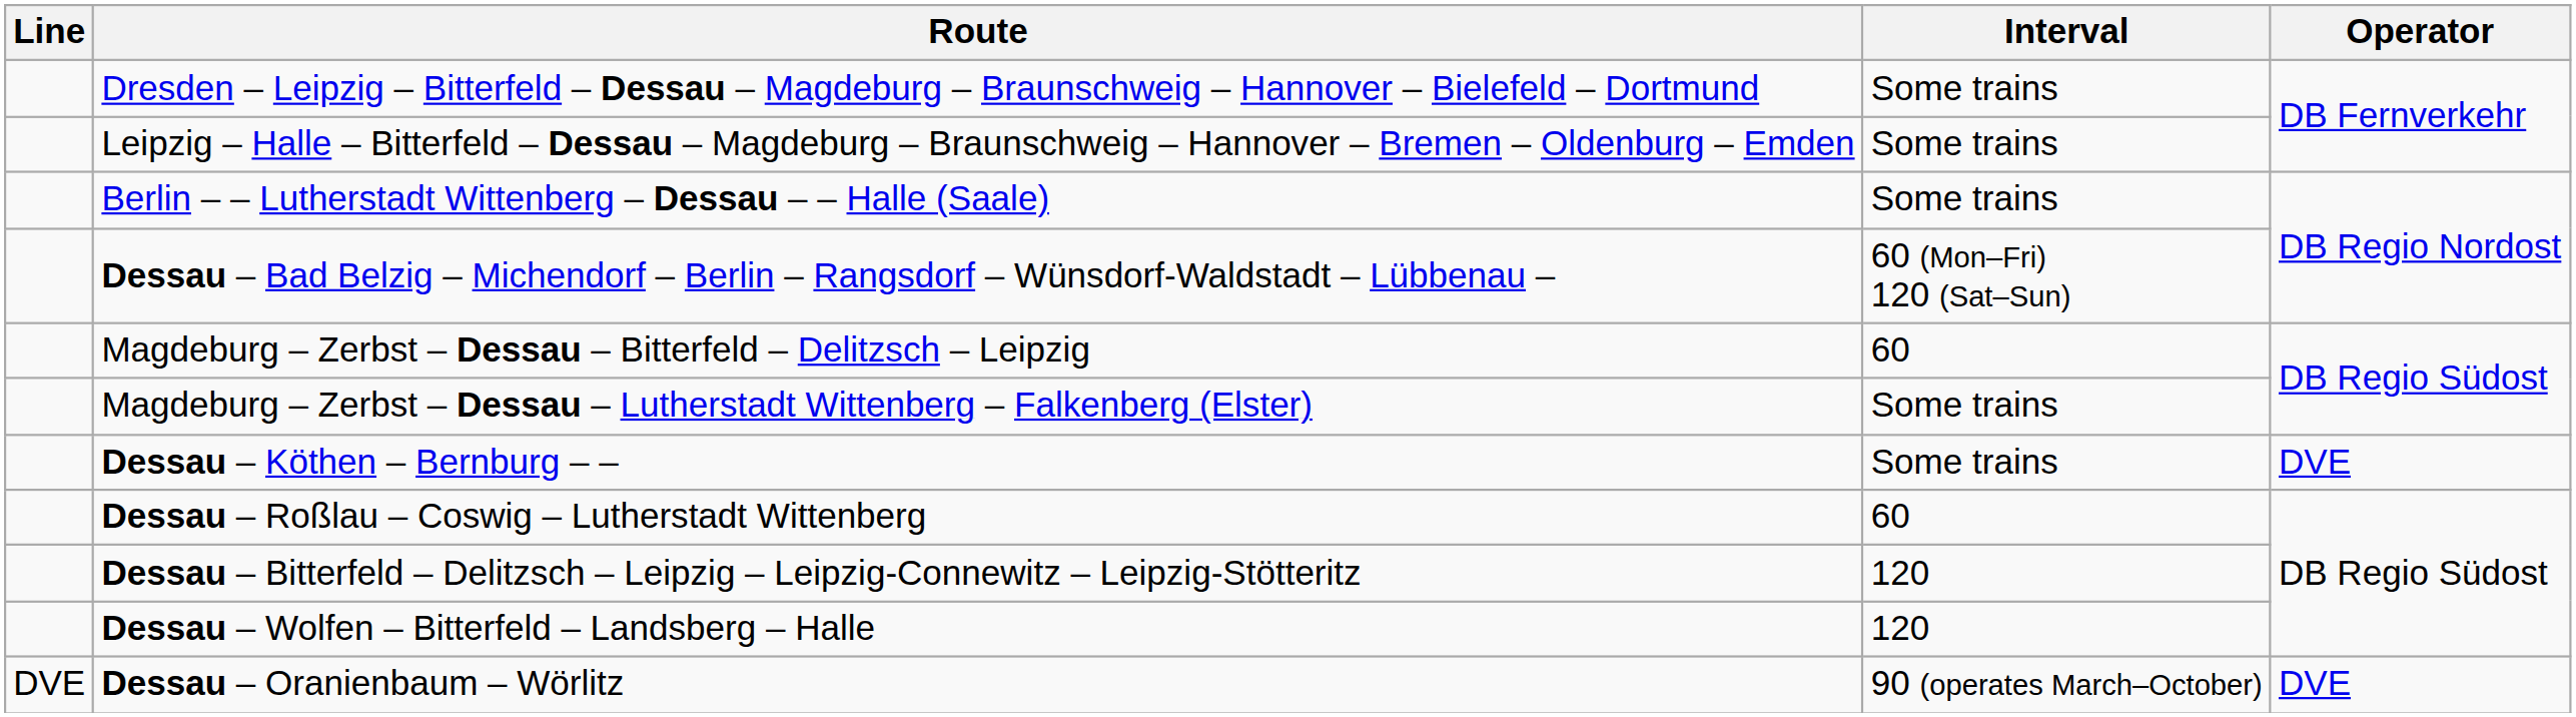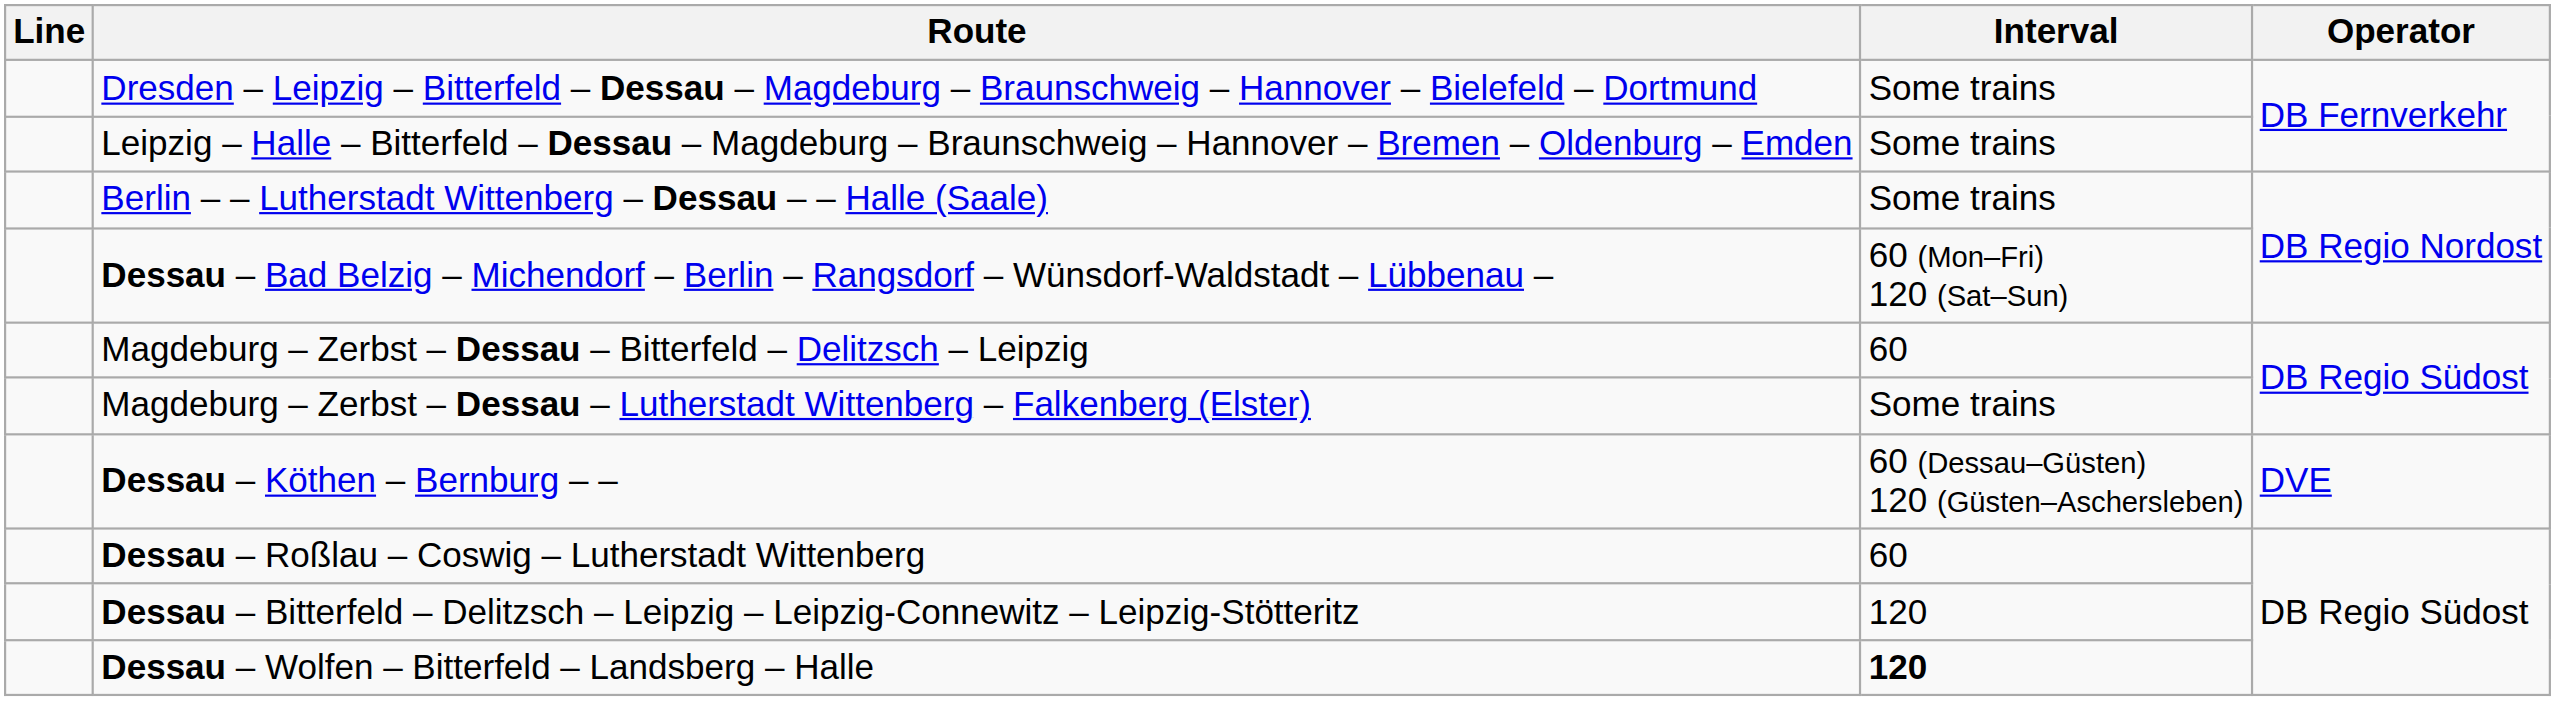 <table class="wikitable">
 <tr class="hintergrundfarbe5">
 <th>Line</th>
 <th>Route</th>
 <th>Interval</th>
 <th>Operator</th>
 </tr>
 <tr>
 <td align="center"></td>
 <td><a href='#'>Dresden</a> – <a href='#'>Leipzig</a> – <a href='#'>Bitterfeld</a> – <strong>Dessau</strong> – <a href='#'>Magdeburg</a> – <a href='#'>Braunschweig</a> – <a href='#'>Hannover</a> – <a href='#'>Bielefeld</a> – <a href='#'>Dortmund</a></td>
 <td>Some trains</td>
 <td rowspan=2><a href='#'>DB Fernverkehr</a></td>
 </tr>
 <tr>
 <td align="center"></td>
 <td>Leipzig – <a href='#'>Halle</a> – Bitterfeld – <strong>Dessau</strong> – Magdeburg – Braunschweig – Hannover – <a href='#'>Bremen</a> – <a href='#'>Oldenburg</a> – <a href='#'>Emden</a></td>
 <td>Some trains</td>
 </tr>
 <tr>
 <td style="text-align:center"></td>
 <td><a href='#'>Berlin</a> –  – <a href='#'>Lutherstadt Wittenberg</a> – <strong>Dessau</strong> –  – <a href='#'>Halle (Saale)</a></td>
 <td>Some trains</td>
 <td rowspan="2"><a href='#'>DB Regio Nordost</a></td>
 </tr>
 <tr>
 <td align="center"></td>
 <td><strong>Dessau</strong> – <a href='#'>Bad Belzig</a> – <a href='#'>Michendorf</a> – <a href='#'>Berlin</a> – <a href='#'>Rangsdorf</a> – Wünsdorf-Waldstadt – <a href='#'>Lübbenau</a> – </td>
 <td>60 <small>(Mon–Fri)</small><br>120 <small>(Sat–Sun)</small></td>
 </tr>
 <tr>
 <td align="center"></td>
 <td>Magdeburg – Zerbst – <strong>Dessau</strong> – Bitterfeld – <a href='#'>Delitzsch</a> – Leipzig</td>
 <td>60</td>
 <td rowspan="2"><a href='#'>DB Regio Südost</a></td>
 </tr>
 <tr>
 <td align="center"></td>
 <td>Magdeburg – Zerbst – <strong>Dessau</strong> – <a href='#'>Lutherstadt Wittenberg</a> – <a href='#'>Falkenberg (Elster)</a></td>
 <td>Some trains</td>
 </tr>
 <tr>
 <td align="center"></td>
 <td><strong>Dessau</strong> – <a href='#'>Köthen</a> – <a href='#'>Bernburg</a> –  – </td>
-<td>Some trains</td>
+<td>60 <small>(Dessau–Güsten)</small><br>120 <small>(Güsten–Aschersleben)</small></td>
 <td><a href='#'>DVE</a></td>
 </tr>
 <tr>
 <td align="center"></td>
 <td><strong>Dessau</strong> – Roßlau – Coswig – Lutherstadt Wittenberg</td>
 <td>60</td>
 <td rowspan="3">DB Regio Südost</td>
 </tr>
 <tr>
 <td align="center"></td>
 <td><strong>Dessau</strong> – Bitterfeld – Delitzsch – Leipzig – Leipzig-Connewitz – Leipzig-Stötteritz</td>
 <td>120</td>
 </tr>
 <tr>
 <td style="text-align:center"></td>
 <td><strong>Dessau</strong> – Wolfen – Bitterfeld – Landsberg – Halle</td>
-<td>120</td>
-</tr>
-<tr>
-<td align="center">DVE</td>
-<td><strong>Dessau</strong> – Oranienbaum – Wörlitz</td>
-<td>90 <small>(operates March–October)</small></td>
-<td><a href='#'>DVE</a></td>
+<td><strong>120</strong></td>
 </tr>
 </table>
